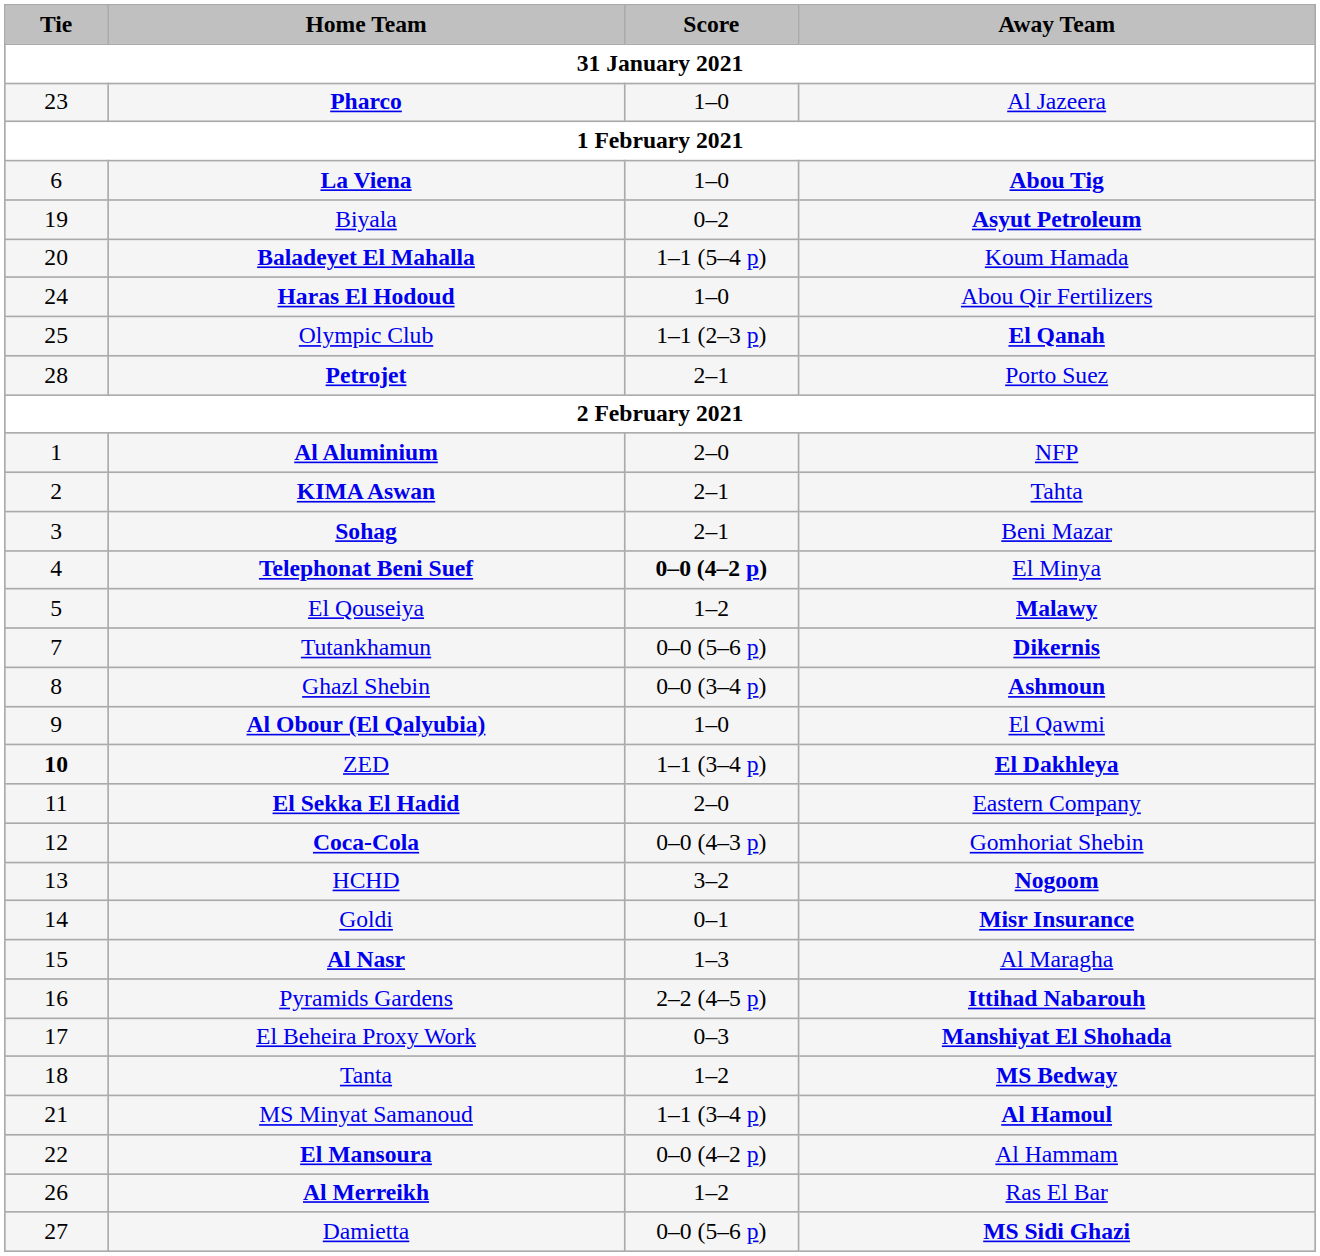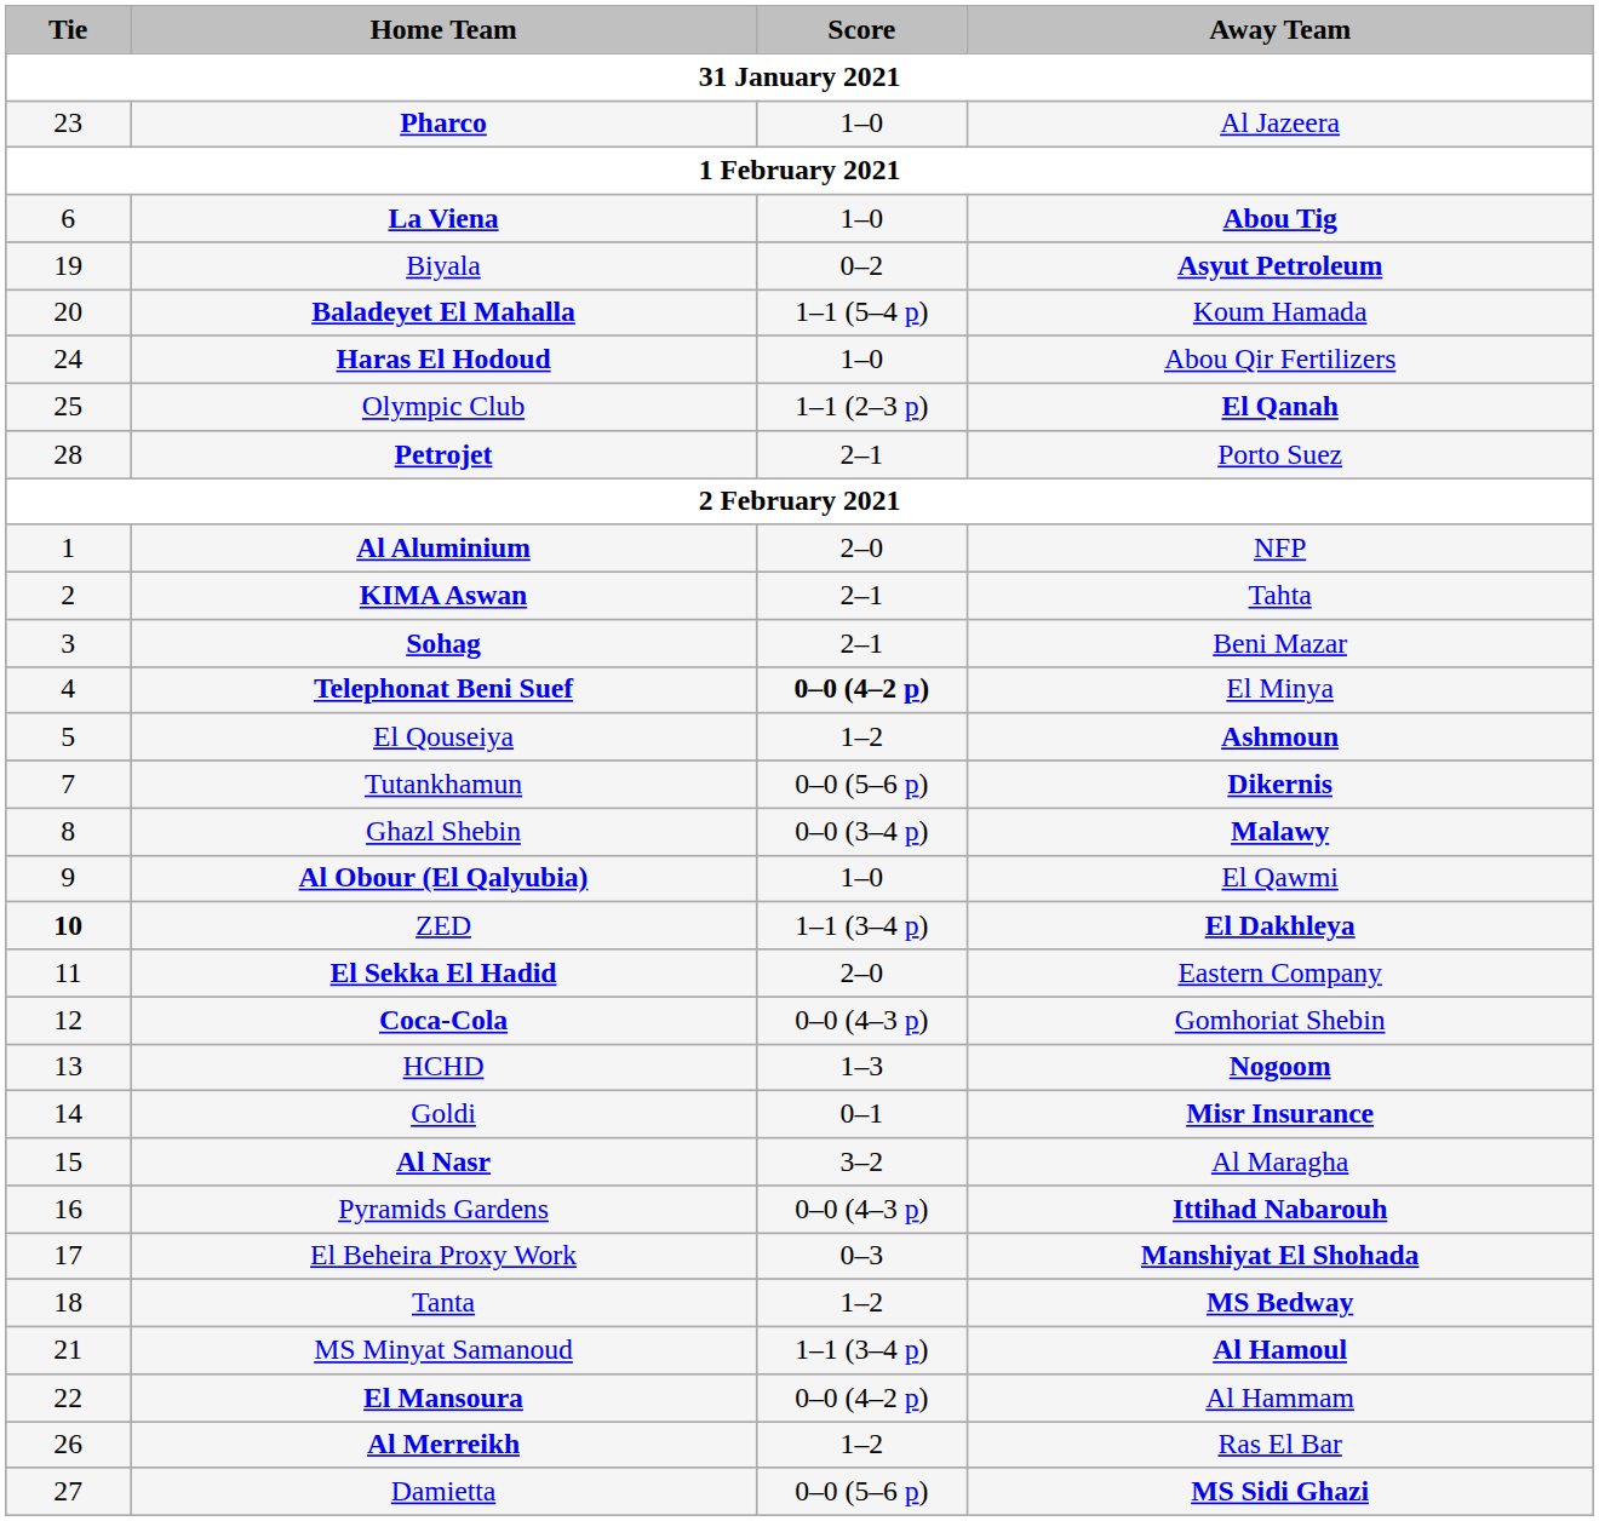 <table class="wikitable" style="width: 800px; height:50px; background:WhiteSmoke; text-align:center; font-size:90%">
 <tr>
 <td scope="col" style="width:  7.25%; background:silver;"><strong>Tie</strong></td>
 <td scope="col" style="width: 36.50%; background:silver;"><strong>Home Team</strong></td>
 <td scope="col" style="width: 12.25%; background:silver;"><strong>Score</strong></td>
 <td scope="col" style="width: 36.50%; background:silver;"><strong>Away Team</strong></td>
 </tr>
 <tr>
 <td colspan=4 style= background:White><strong>31 January 2021</strong></td>
 </tr>
 <tr>
 <td>23</td>
 <td><strong><a href='#'>Pharco</a></strong></td>
 <td>1–0</td>
 <td><a href='#'>Al Jazeera</a></td>
 </tr>
 <tr>
 <td colspan=4 style= background:White><strong>1 February 2021</strong></td>
 </tr>
 <tr>
 <td>6</td>
 <td><strong><a href='#'>La Viena</a></strong></td>
 <td>1–0</td>
 <td><strong><a href='#'>Abou Tig</a></strong></td>
 </tr>
 <tr>
 <td>19</td>
 <td><a href='#'>Biyala</a></td>
 <td>0–2</td>
 <td><strong><a href='#'>Asyut Petroleum</a></strong></td>
 </tr>
 <tr>
 <td>20</td>
 <td><strong><a href='#'>Baladeyet El Mahalla</a></strong></td>
 <td>1–1 (5–4 <a href='#'>p</a>)</td>
 <td><a href='#'>Koum Hamada</a></td>
 </tr>
 <tr>
 <td>24</td>
 <td><strong><a href='#'>Haras El Hodoud</a></strong></td>
 <td>1–0</td>
 <td><a href='#'>Abou Qir Fertilizers</a></td>
 </tr>
 <tr>
 <td>25</td>
 <td><a href='#'>Olympic Club</a></td>
 <td>1–1 (2–3 <a href='#'>p</a>)</td>
 <td><strong><a href='#'>El Qanah</a></strong></td>
 </tr>
 <tr>
 <td>28</td>
 <td><strong><a href='#'>Petrojet</a></strong></td>
 <td>2–1</td>
 <td><a href='#'>Porto Suez</a></td>
 </tr>
 <tr>
 <td colspan=4 style= background:White><strong>2 February 2021</strong></td>
 </tr>
 <tr>
 <td>1</td>
 <td><strong><a href='#'>Al Aluminium</a></strong></td>
 <td>2–0</td>
 <td><a href='#'>NFP</a></td>
 </tr>
 <tr>
 <td>2</td>
 <td><strong><a href='#'>KIMA Aswan</a></strong></td>
 <td>2–1</td>
 <td><a href='#'>Tahta</a></td>
 </tr>
 <tr>
 <td>3</td>
 <td><strong><a href='#'>Sohag</a></strong></td>
 <td>2–1</td>
 <td><a href='#'>Beni Mazar</a></td>
 </tr>
 <tr>
 <td>4</td>
 <td><strong><a href='#'>Telephonat Beni Suef</a></strong></td>
 <td><strong>0–0 (4–2 <a href='#'>p</a>)</strong></td>
 <td><a href='#'>El Minya</a></td>
 </tr>
 <tr>
 <td>5</td>
 <td><a href='#'>El Qouseiya</a></td>
 <td>1–2</td>
-<td><strong><a href='#'>Malawy</a></strong></td>
+<td><strong><a href='#'>Ashmoun</a></strong></td>
 </tr>
 <tr>
 <td>7</td>
 <td><a href='#'>Tutankhamun</a></td>
 <td>0–0 (5–6 <a href='#'>p</a>)</td>
 <td><strong><a href='#'>Dikernis</a></strong></td>
 </tr>
 <tr>
 <td>8</td>
 <td><a href='#'>Ghazl Shebin</a></td>
 <td>0–0 (3–4 <a href='#'>p</a>)</td>
-<td><strong><a href='#'>Ashmoun</a></strong></td>
+<td><strong><a href='#'>Malawy</a></strong></td>
 </tr>
 <tr>
 <td>9</td>
 <td><strong><a href='#'>Al Obour (El Qalyubia)</a></strong></td>
 <td>1–0</td>
 <td><a href='#'>El Qawmi</a></td>
 </tr>
 <tr>
 <td><strong>10</strong></td>
 <td><a href='#'>ZED</a></td>
 <td>1–1 (3–4 <a href='#'>p</a>)</td>
 <td><strong><a href='#'>El Dakhleya</a></strong></td>
 </tr>
 <tr>
 <td>11</td>
 <td><strong><a href='#'>El Sekka El Hadid</a></strong></td>
 <td>2–0</td>
 <td><a href='#'>Eastern Company</a></td>
 </tr>
 <tr>
 <td>12</td>
 <td><strong><a href='#'>Coca-Cola</a></strong></td>
 <td>0–0 (4–3 <a href='#'>p</a>)</td>
 <td><a href='#'>Gomhoriat Shebin</a></td>
 </tr>
 <tr>
 <td>13</td>
 <td><a href='#'>HCHD</a></td>
-<td>3–2</td>
+<td>1–3</td>
 <td><strong><a href='#'>Nogoom</a></strong></td>
 </tr>
 <tr>
 <td>14</td>
 <td><a href='#'>Goldi</a></td>
 <td>0–1</td>
 <td><strong><a href='#'>Misr Insurance</a></strong></td>
 </tr>
 <tr>
 <td>15</td>
 <td><strong><a href='#'>Al Nasr</a></strong></td>
-<td>1–3</td>
+<td>3–2</td>
 <td><a href='#'>Al Maragha</a></td>
 </tr>
 <tr>
 <td>16</td>
 <td><a href='#'>Pyramids Gardens</a></td>
-<td>2–2 (4–5 <a href='#'>p</a>)</td>
+<td>0–0 (4–3 <a href='#'>p</a>)</td>
 <td><strong><a href='#'>Ittihad Nabarouh</a></strong></td>
 </tr>
 <tr>
 <td>17</td>
 <td><a href='#'>El Beheira Proxy Work</a></td>
 <td>0–3</td>
 <td><strong><a href='#'>Manshiyat El Shohada</a></strong></td>
 </tr>
 <tr>
 <td>18</td>
 <td><a href='#'>Tanta</a></td>
 <td>1–2</td>
 <td><strong><a href='#'>MS Bedway</a></strong></td>
 </tr>
 <tr>
 <td>21</td>
 <td><a href='#'>MS Minyat Samanoud</a></td>
 <td>1–1 (3–4 <a href='#'>p</a>)</td>
 <td><strong><a href='#'>Al Hamoul</a></strong></td>
 </tr>
 <tr>
 <td>22</td>
 <td><strong><a href='#'>El Mansoura</a></strong></td>
 <td>0–0 (4–2 <a href='#'>p</a>)</td>
 <td><a href='#'>Al Hammam</a></td>
 </tr>
 <tr>
 <td>26</td>
 <td><strong><a href='#'>Al Merreikh</a></strong></td>
 <td>1–2</td>
 <td><a href='#'>Ras El Bar</a></td>
 </tr>
 <tr>
 <td>27</td>
 <td><a href='#'>Damietta</a></td>
 <td>0–0 (5–6 <a href='#'>p</a>)</td>
 <td><strong><a href='#'>MS Sidi Ghazi</a></strong></td>
 </tr>
 </table>
